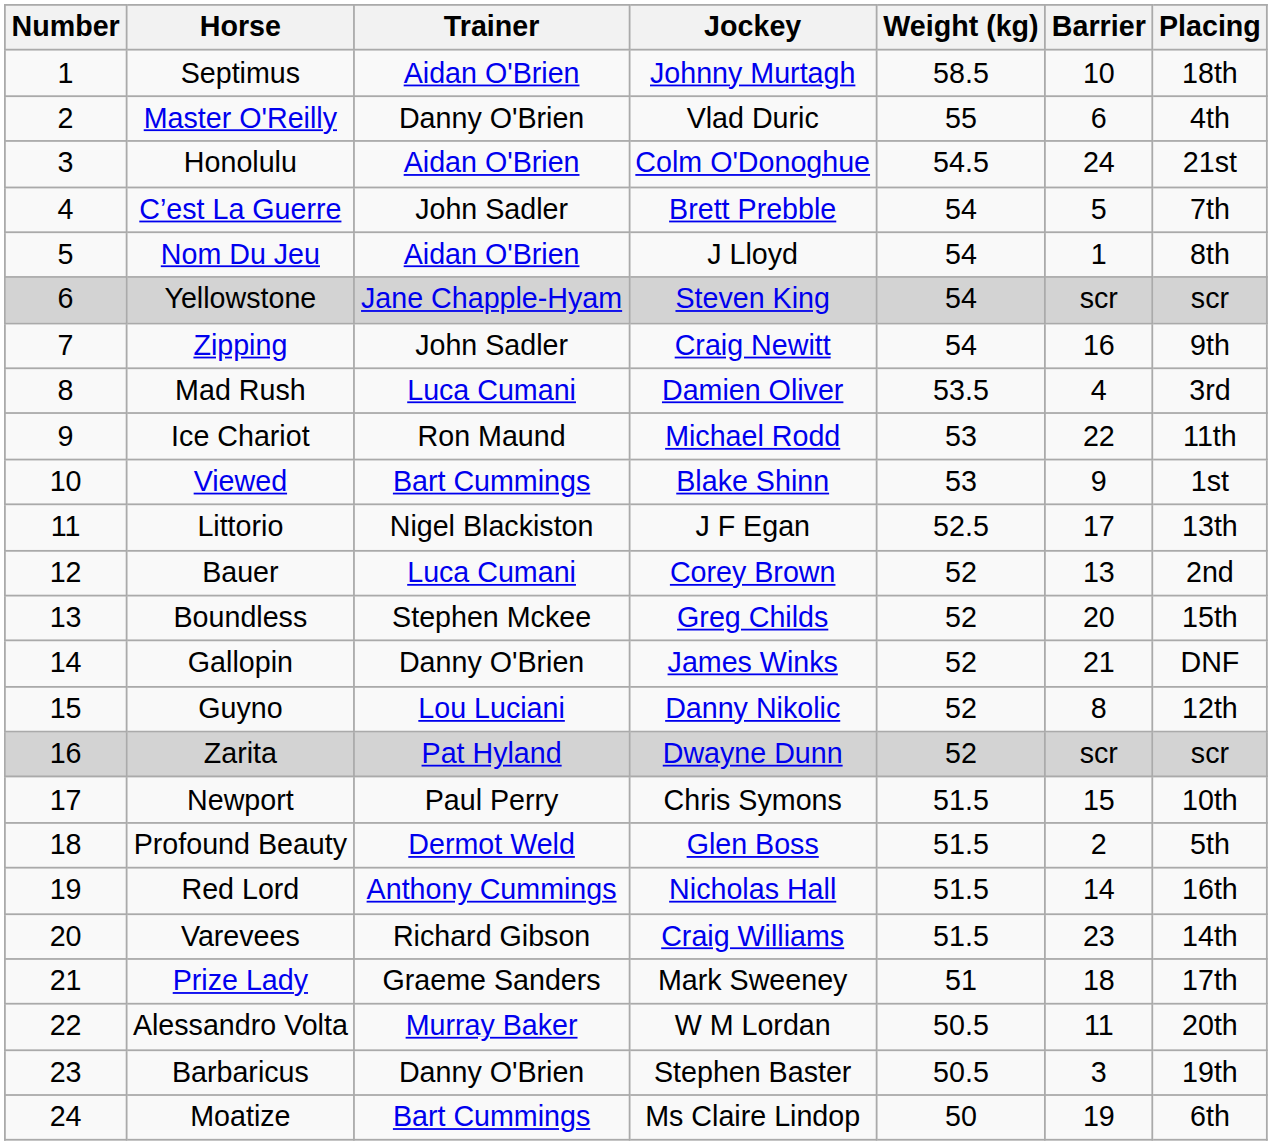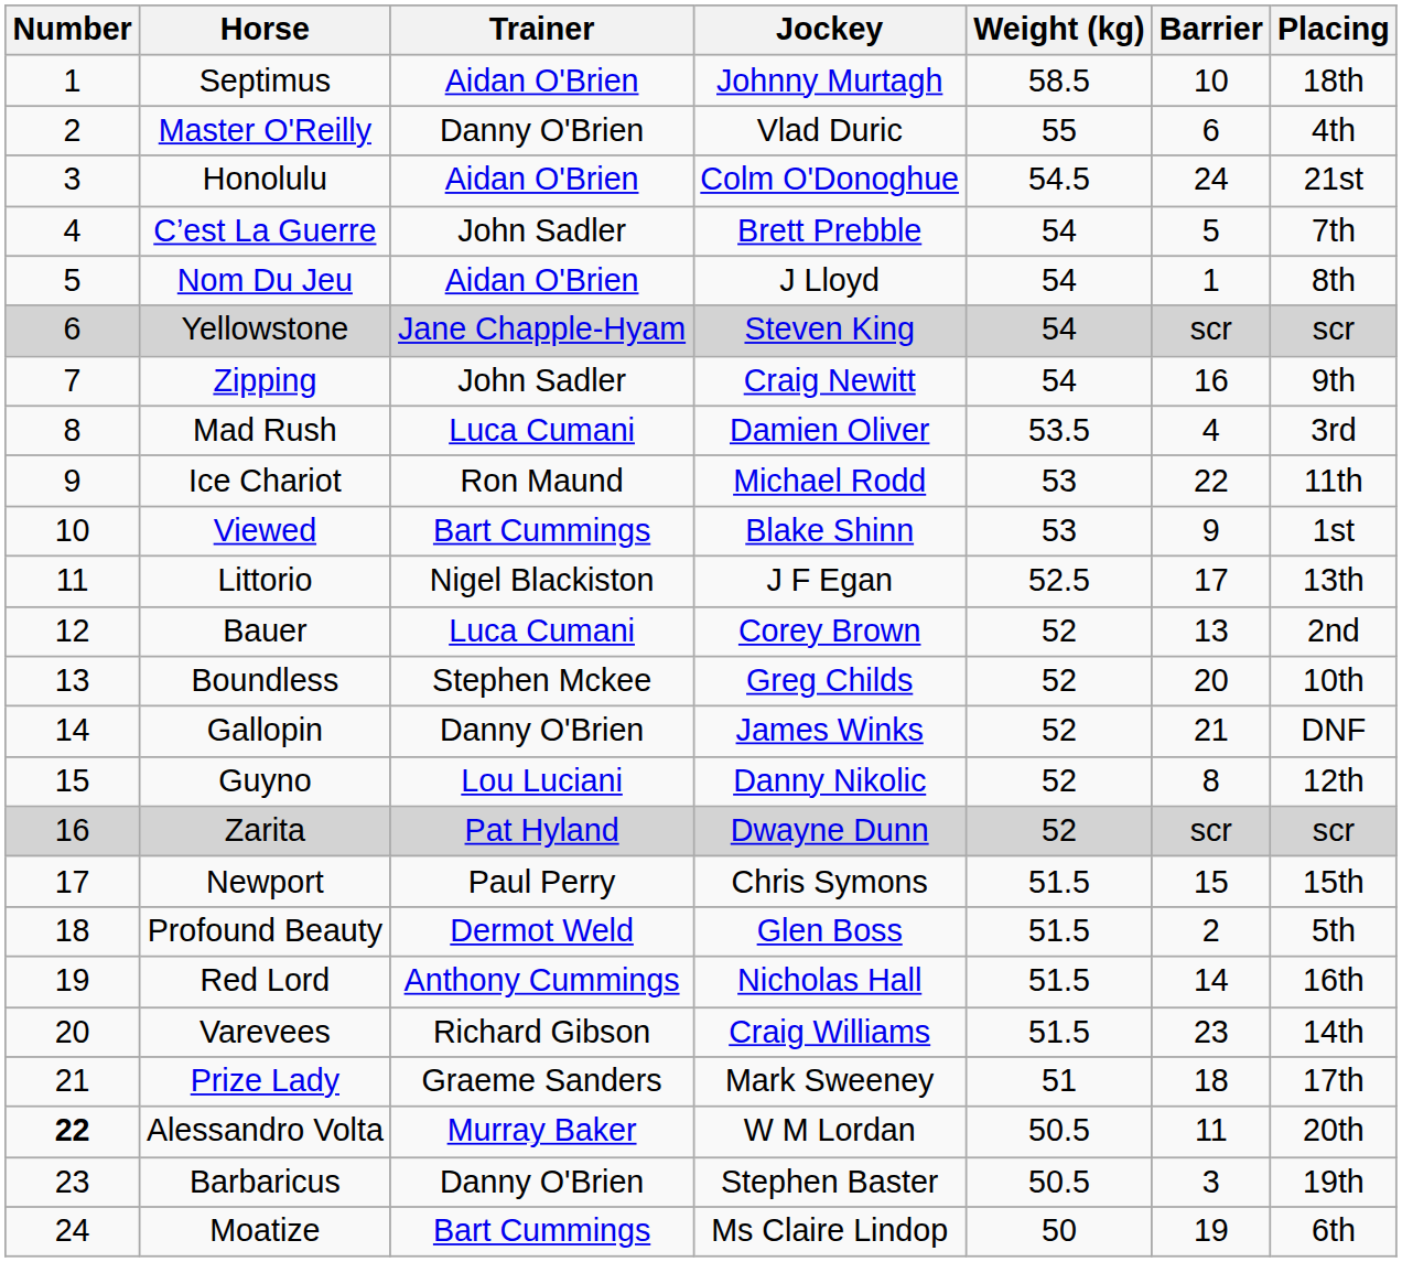 <table class="wikitable sortable">
 <tr>
 <th>Number</th>
 <th>Horse</th>
 <th>Trainer</th>
 <th>Jockey</th>
 <th>Weight (kg)</th>
 <th>Barrier</th>
 <th>Placing</th>
 </tr>
 <tr style="text-align:center;">
 <td>1</td>
 <td>Septimus</td>
 <td><a href='#'>Aidan O'Brien</a></td>
 <td><a href='#'>Johnny Murtagh</a></td>
 <td>58.5</td>
 <td>10</td>
 <td>18th</td>
 </tr>
 <tr style="text-align:center;">
 <td>2</td>
 <td><a href='#'>Master O'Reilly</a></td>
 <td>Danny O'Brien</td>
 <td>Vlad Duric</td>
 <td>55</td>
 <td>6</td>
 <td>4th</td>
 </tr>
 <tr style="text-align:center;">
 <td>3</td>
 <td>Honolulu</td>
 <td><a href='#'>Aidan O'Brien</a></td>
 <td><a href='#'>Colm O'Donoghue</a></td>
 <td>54.5</td>
 <td>24</td>
 <td>21st</td>
 </tr>
 <tr style="text-align:center;">
 <td>4</td>
 <td><a href='#'>C’est La Guerre</a></td>
 <td>John Sadler</td>
 <td><a href='#'>Brett Prebble</a></td>
 <td>54</td>
 <td>5</td>
 <td>7th</td>
 </tr>
 <tr style="text-align:center;">
 <td>5</td>
 <td><a href='#'>Nom Du Jeu</a></td>
 <td><a href='#'>Aidan O'Brien</a></td>
 <td>J Lloyd</td>
 <td>54</td>
 <td>1</td>
 <td>8th</td>
 </tr>
 <tr align=center style="background:lightgrey; color:black;" |>
 <td>6</td>
 <td>Yellowstone</td>
 <td><a href='#'>Jane Chapple-Hyam</a></td>
 <td><a href='#'>Steven King</a></td>
 <td>54</td>
 <td>scr</td>
 <td>scr </td>
 </tr>
 <tr style="text-align:center;">
 <td>7</td>
 <td><a href='#'>Zipping</a></td>
 <td>John Sadler</td>
 <td><a href='#'>Craig Newitt</a></td>
 <td>54</td>
 <td>16</td>
 <td>9th</td>
 </tr>
 <tr style="text-align:center;">
 <td>8</td>
 <td>Mad Rush</td>
 <td><a href='#'>Luca Cumani</a></td>
 <td><a href='#'>Damien Oliver</a></td>
 <td>53.5</td>
 <td>4</td>
 <td>3rd</td>
 </tr>
 <tr style="text-align:center;">
 <td>9</td>
 <td>Ice Chariot</td>
 <td>Ron Maund</td>
 <td><a href='#'>Michael Rodd</a></td>
 <td>53</td>
 <td>22</td>
 <td>11th</td>
 </tr>
 <tr style="text-align:center;">
 <td>10</td>
 <td><a href='#'>Viewed</a></td>
 <td><a href='#'>Bart Cummings</a></td>
 <td><a href='#'>Blake Shinn</a></td>
 <td>53</td>
 <td>9</td>
 <td>1st</td>
 </tr>
 <tr style="text-align:center;">
 <td>11</td>
 <td>Littorio</td>
 <td>Nigel Blackiston</td>
 <td>J F Egan</td>
 <td>52.5</td>
 <td>17</td>
 <td>13th</td>
 </tr>
 <tr style="text-align:center;">
 <td>12</td>
 <td>Bauer</td>
 <td><a href='#'>Luca Cumani</a></td>
 <td><a href='#'>Corey Brown</a></td>
 <td>52</td>
 <td>13</td>
 <td>2nd</td>
 </tr>
 <tr style="text-align:center;">
 <td>13</td>
 <td>Boundless</td>
 <td>Stephen Mckee</td>
 <td><a href='#'>Greg Childs</a></td>
 <td>52</td>
 <td>20</td>
-<td>15th</td>
+<td>10th</td>
 </tr>
 <tr style="text-align:center;">
 <td>14</td>
 <td>Gallopin</td>
 <td>Danny O'Brien</td>
 <td><a href='#'>James Winks</a></td>
 <td>52</td>
 <td>21</td>
 <td>DNF</td>
 </tr>
 <tr style="text-align:center;">
 <td>15</td>
 <td>Guyno</td>
 <td><a href='#'>Lou Luciani</a></td>
 <td><a href='#'>Danny Nikolic</a></td>
 <td>52</td>
 <td>8</td>
 <td>12th</td>
 </tr>
 <tr align=center style="background:lightgrey; color:black;" |>
 <td>16</td>
 <td>Zarita</td>
 <td><a href='#'>Pat Hyland</a></td>
 <td><a href='#'>Dwayne Dunn</a></td>
 <td>52</td>
 <td>scr</td>
 <td>scr </td>
 </tr>
 <tr style="text-align:center;">
 <td>17</td>
 <td>Newport</td>
 <td>Paul Perry</td>
 <td>Chris Symons</td>
 <td>51.5</td>
 <td>15</td>
-<td>10th</td>
+<td>15th</td>
 </tr>
 <tr style="text-align:center;">
 <td>18</td>
 <td>Profound Beauty</td>
 <td><a href='#'>Dermot Weld</a></td>
 <td><a href='#'>Glen Boss</a></td>
 <td>51.5</td>
 <td>2</td>
 <td>5th</td>
 </tr>
 <tr style="text-align:center;">
 <td>19</td>
 <td>Red Lord</td>
 <td><a href='#'>Anthony Cummings</a></td>
 <td><a href='#'>Nicholas Hall</a></td>
 <td>51.5</td>
 <td>14</td>
 <td>16th</td>
 </tr>
 <tr style="text-align:center;">
 <td>20</td>
 <td>Varevees</td>
 <td>Richard Gibson</td>
 <td><a href='#'>Craig Williams</a></td>
 <td>51.5</td>
 <td>23</td>
 <td>14th</td>
 </tr>
 <tr style="text-align:center;">
 <td>21</td>
 <td><a href='#'>Prize Lady</a></td>
 <td>Graeme Sanders</td>
 <td>Mark Sweeney</td>
 <td>51</td>
 <td>18</td>
 <td>17th</td>
 </tr>
 <tr style="text-align:center;">
-<td>22</td>
+<td><strong>22</strong></td>
 <td>Alessandro Volta</td>
 <td><a href='#'>Murray Baker</a></td>
 <td>W M Lordan</td>
 <td>50.5</td>
 <td>11</td>
 <td>20th</td>
 </tr>
 <tr style="text-align:center;">
 <td>23</td>
 <td>Barbaricus</td>
 <td>Danny O'Brien</td>
 <td>Stephen Baster</td>
 <td>50.5</td>
 <td>3</td>
 <td>19th</td>
 </tr>
 <tr style="text-align:center;">
 <td>24</td>
 <td>Moatize</td>
 <td><a href='#'>Bart Cummings</a></td>
 <td>Ms Claire Lindop</td>
 <td>50</td>
 <td>19</td>
 <td>6th</td>
 </tr>
 </table>
